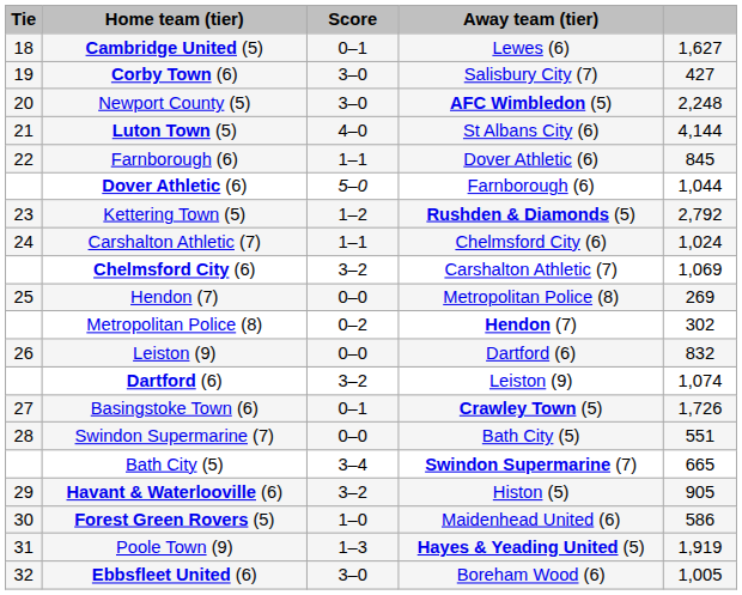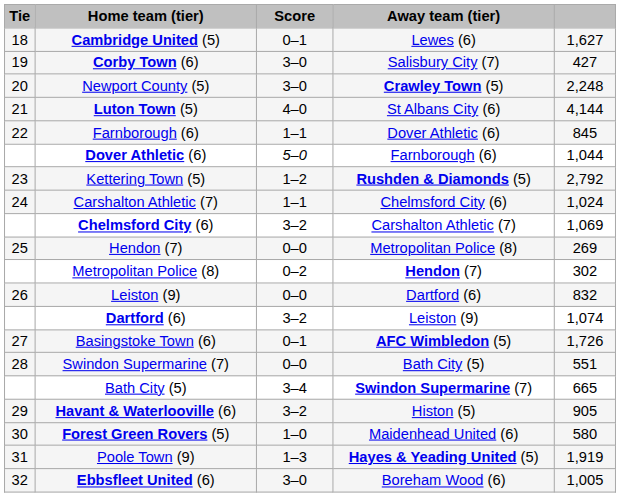 <table class="wikitable" style="width: 600px; background:WhiteSmoke; text-align:center; font-size:90%">
 <tr>
 <td scope="col" style="width:  5.00%; background:silver;"><strong>Tie</strong></td>
 <td scope="col" style="width: 36.25%; background:silver;"><strong>Home team (tier)</strong></td>
 <td scope="col" style="width: 12.50%; background:silver;"><strong>Score</strong></td>
 <td scope="col" style="width: 36.25%; background:silver;"><strong>Away team (tier)</strong></td>
 <td scope="col" style="width: 10.00%; background:silver;"><strong></strong></td>
 </tr>
 <tr>
 <td>18</td>
 <td><strong><a href='#'>Cambridge United</a></strong> (5)</td>
 <td>0–1</td>
 <td><a href='#'>Lewes</a> (6)</td>
 <td>1,627</td>
 </tr>
 <tr>
 <td>19</td>
 <td><strong><a href='#'>Corby Town</a></strong> (6)</td>
 <td>3–0</td>
 <td><a href='#'>Salisbury City</a> (7)</td>
 <td>427</td>
 </tr>
 <tr>
 <td>20</td>
 <td><a href='#'>Newport County</a> (5)</td>
 <td>3–0</td>
-<td><strong><a href='#'>AFC Wimbledon</a></strong> (5)</td>
+<td><strong><a href='#'>Crawley Town</a></strong> (5)</td>
 <td>2,248</td>
 </tr>
 <tr>
 <td>21</td>
 <td><strong><a href='#'>Luton Town</a></strong> (5)</td>
 <td>4–0</td>
 <td><a href='#'>St Albans City</a> (6)</td>
 <td>4,144</td>
 </tr>
 <tr>
 <td>22</td>
 <td><a href='#'>Farnborough</a> (6)</td>
 <td>1–1</td>
 <td><a href='#'>Dover Athletic</a> (6)</td>
 <td>845</td>
 </tr>
 <tr style="background:white;">
 <td><em></em></td>
 <td><strong><a href='#'>Dover Athletic</a></strong> (6)</td>
 <td><em>5–0</em></td>
 <td><a href='#'>Farnborough</a> (6)</td>
 <td>1,044</td>
 </tr>
 <tr>
 <td>23</td>
 <td><a href='#'>Kettering Town</a> (5)</td>
 <td>1–2</td>
 <td><strong><a href='#'>Rushden & Diamonds</a></strong> (5)</td>
 <td>2,792</td>
 </tr>
 <tr>
 <td>24</td>
 <td><a href='#'>Carshalton Athletic</a> (7)</td>
 <td>1–1</td>
 <td><a href='#'>Chelmsford City</a> (6)</td>
 <td>1,024</td>
 </tr>
 <tr style="background:white;">
 <td><em></em></td>
 <td><strong><a href='#'>Chelmsford City</a></strong> (6)</td>
 <td>3–2</td>
 <td><a href='#'>Carshalton Athletic</a> (7)</td>
 <td>1,069</td>
 </tr>
 <tr>
 <td>25</td>
 <td><a href='#'>Hendon</a> (7)</td>
 <td>0–0</td>
 <td><a href='#'>Metropolitan Police</a> (8)</td>
 <td>269</td>
 </tr>
 <tr style="background:white;">
 <td><em></em></td>
 <td><a href='#'>Metropolitan Police</a> (8)</td>
 <td>0–2</td>
 <td><strong><a href='#'>Hendon</a></strong> (7)</td>
 <td>302</td>
 </tr>
 <tr>
 <td>26</td>
 <td><a href='#'>Leiston</a> (9)</td>
 <td>0–0</td>
 <td><a href='#'>Dartford</a> (6)</td>
 <td>832</td>
 </tr>
 <tr style="background:white;">
 <td><em></em></td>
 <td><strong><a href='#'>Dartford</a></strong> (6)</td>
 <td>3–2</td>
 <td><a href='#'>Leiston</a> (9)</td>
 <td>1,074</td>
 </tr>
 <tr>
 <td>27</td>
 <td><a href='#'>Basingstoke Town</a> (6)</td>
 <td>0–1</td>
-<td><strong><a href='#'>Crawley Town</a></strong> (5)</td>
+<td><strong><a href='#'>AFC Wimbledon</a></strong> (5)</td>
 <td>1,726</td>
 </tr>
 <tr>
 <td>28</td>
 <td><a href='#'>Swindon Supermarine</a> (7)</td>
 <td>0–0</td>
 <td><a href='#'>Bath City</a> (5)</td>
 <td>551</td>
 </tr>
 <tr style="background:white;">
 <td><em></em></td>
 <td><a href='#'>Bath City</a> (5)</td>
 <td>3–4</td>
 <td><strong><a href='#'>Swindon Supermarine</a></strong> (7)</td>
 <td>665</td>
 </tr>
 <tr>
 <td>29</td>
 <td><strong><a href='#'>Havant & Waterlooville</a></strong> (6)</td>
 <td>3–2</td>
 <td><a href='#'>Histon</a> (5)</td>
 <td>905</td>
 </tr>
 <tr>
 <td>30</td>
 <td><strong><a href='#'>Forest Green Rovers</a></strong> (5)</td>
 <td>1–0</td>
 <td><a href='#'>Maidenhead United</a> (6)</td>
-<td>586</td>
+<td>580</td>
 </tr>
 <tr>
 <td>31</td>
 <td><a href='#'>Poole Town</a> (9)</td>
 <td>1–3</td>
 <td><strong><a href='#'>Hayes & Yeading United</a></strong> (5)</td>
 <td>1,919</td>
 </tr>
 <tr>
 <td>32</td>
 <td><strong><a href='#'>Ebbsfleet United</a></strong> (6)</td>
 <td>3–0</td>
 <td><a href='#'>Boreham Wood</a> (6)</td>
 <td>1,005</td>
 </tr>
 </table>
